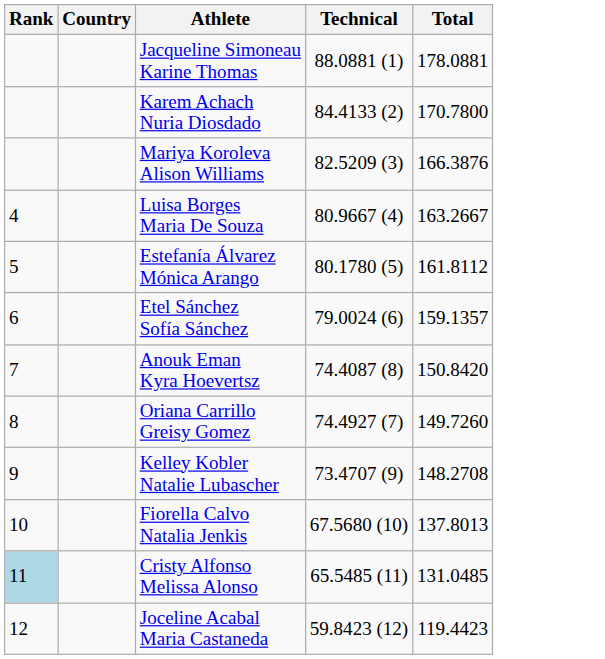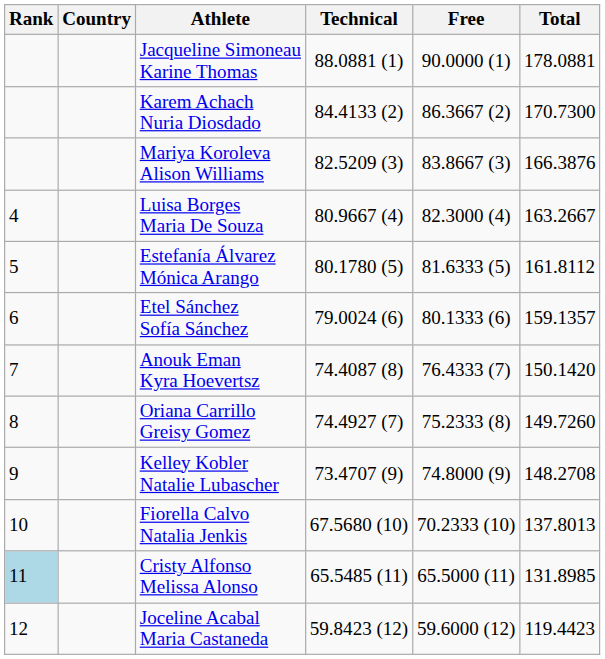 <table class="wikitable">
 <tr>
 <th>Rank</th>
 <th>Country</th>
 <th>Athlete</th>
 <th>Technical</th>
+<th>Free</th>
 <th>Total</th>
 </tr>
 <tr>
 <td></td>
 <td></td>
 <td><a href='#'>Jacqueline Simoneau</a><br><a href='#'>Karine Thomas</a></td>
 <td align=center>88.0881 (1)</td>
+<td align=center>90.0000 (1)</td>
 <td align=center>178.0881</td>
 </tr>
 <tr>
 <td></td>
 <td></td>
 <td><a href='#'>Karem Achach</a><br><a href='#'>Nuria Diosdado</a></td>
 <td align=center>84.4133 (2)</td>
-<td align=center>170.7800</td>
+<td align=center>86.3667 (2)</td>
+<td align=center>170.7300</td>
 </tr>
 <tr>
 <td></td>
 <td></td>
 <td><a href='#'>Mariya Koroleva</a><br><a href='#'>Alison Williams</a></td>
 <td align=center>82.5209 (3)</td>
+<td align=center>83.8667 (3)</td>
 <td align=center>166.3876</td>
 </tr>
 <tr>
 <td>4</td>
 <td></td>
 <td><a href='#'>Luisa Borges</a><br><a href='#'>Maria De Souza</a></td>
 <td align=center>80.9667 (4)</td>
+<td align=center>82.3000 (4)</td>
 <td align=center>163.2667</td>
 </tr>
 <tr>
 <td>5</td>
 <td></td>
 <td><a href='#'>Estefanía Álvarez</a><br><a href='#'>Mónica Arango</a></td>
 <td align=center>80.1780 (5)</td>
+<td align=center>81.6333 (5)</td>
 <td align=center>161.8112</td>
 </tr>
 <tr>
 <td>6</td>
 <td></td>
 <td><a href='#'>Etel Sánchez</a><br><a href='#'>Sofía Sánchez</a></td>
 <td align=center>79.0024 (6)</td>
+<td align=center>80.1333 (6)</td>
 <td align=center>159.1357</td>
 </tr>
 <tr>
 <td>7</td>
 <td></td>
 <td><a href='#'>Anouk Eman</a><br><a href='#'>Kyra Hoevertsz</a></td>
 <td align=center>74.4087 (8)</td>
-<td align=center>150.8420</td>
+<td align=center>76.4333 (7)</td>
+<td align=center>150.1420</td>
 </tr>
 <tr>
 <td>8</td>
 <td></td>
 <td><a href='#'>Oriana Carrillo</a><br><a href='#'>Greisy Gomez</a></td>
 <td align=center>74.4927 (7)</td>
+<td align=center>75.2333 (8)</td>
 <td align=center>149.7260</td>
 </tr>
 <tr>
 <td>9</td>
 <td></td>
 <td><a href='#'>Kelley Kobler</a><br><a href='#'>Natalie Lubascher</a></td>
 <td align=center>73.4707 (9)</td>
+<td align=center>74.8000 (9)</td>
 <td align=center>148.2708</td>
 </tr>
 <tr>
 <td>10</td>
 <td></td>
 <td><a href='#'>Fiorella Calvo</a><br><a href='#'>Natalia Jenkis</a></td>
 <td align=center>67.5680 (10)</td>
+<td align=center>70.2333 (10)</td>
 <td align=center>137.8013</td>
 </tr>
 <tr>
 <td style="background: lightblue;">11</td>
 <td></td>
 <td><a href='#'>Cristy Alfonso</a><br><a href='#'>Melissa Alonso</a></td>
 <td align=center>65.5485 (11)</td>
-<td align=center>131.0485</td>
+<td align=center>65.5000 (11)</td>
+<td align=center>131.8985</td>
 </tr>
 <tr>
 <td>12</td>
 <td></td>
 <td><a href='#'>Joceline Acabal</a><br><a href='#'>Maria Castaneda</a></td>
 <td align=center>59.8423 (12)</td>
+<td align=center>59.6000 (12)</td>
 <td align=center>119.4423</td>
 </tr>
 </table>
